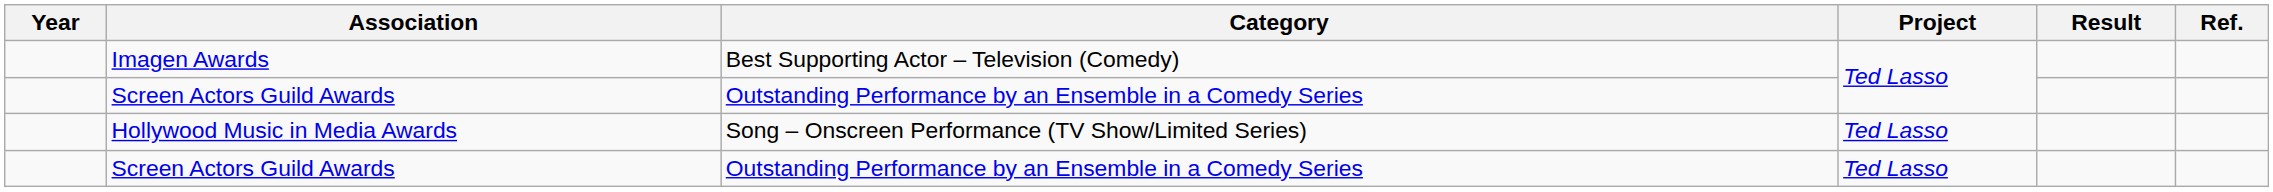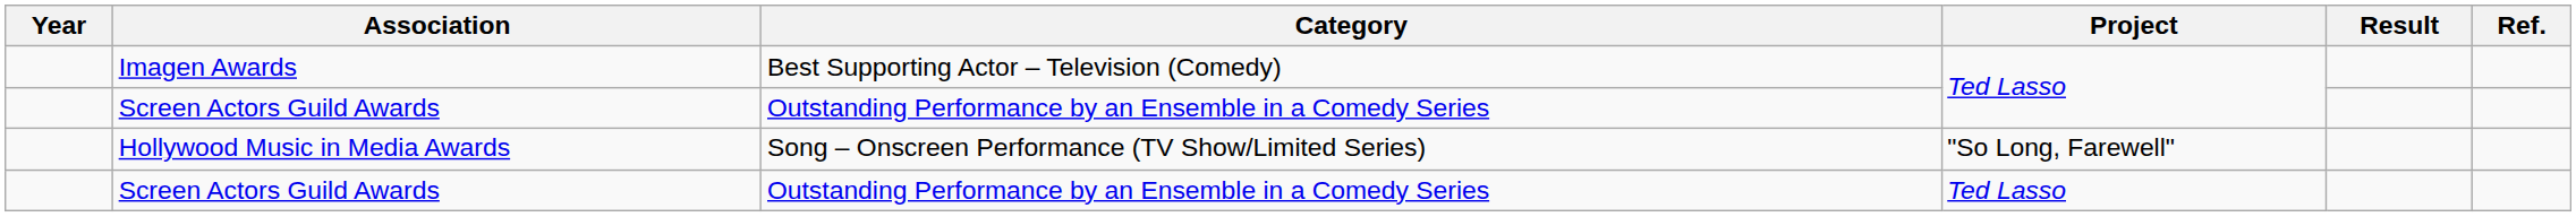 <table class="wikitable" width="100%">
 <tr>
 <th>Year</th>
 <th>Association</th>
 <th>Category</th>
 <th>Project</th>
 <th>Result</th>
 <th>Ref.</th>
 </tr>
 <tr>
 <td></td>
 <td><a href='#'>Imagen Awards</a></td>
 <td>Best Supporting Actor – Television (Comedy)</td>
 <td rowspan="2"><em><a href='#'>Ted Lasso</a></em></td>
 <td></td>
 <td align="center"></td>
 </tr>
 <tr>
 <td></td>
 <td><a href='#'>Screen Actors Guild Awards</a></td>
 <td><a href='#'>Outstanding Performance by an Ensemble in a Comedy Series</a></td>
 <td></td>
 <td align="center"></td>
 </tr>
 <tr>
 <td></td>
 <td><a href='#'>Hollywood Music in Media Awards</a></td>
 <td>Song – Onscreen Performance (TV Show/Limited Series)</td>
-<td><em><a href='#'>Ted Lasso</a></em></td>
+<td>"So Long, Farewell" </td>
 <td></td>
 <td align="center"></td>
 </tr>
 <tr>
 <td></td>
 <td><a href='#'>Screen Actors Guild Awards</a></td>
 <td><a href='#'>Outstanding Performance by an Ensemble in a Comedy Series</a></td>
 <td><em><a href='#'>Ted Lasso</a></em></td>
 <td></td>
 <td align="center"></td>
 </tr>
 </table>
